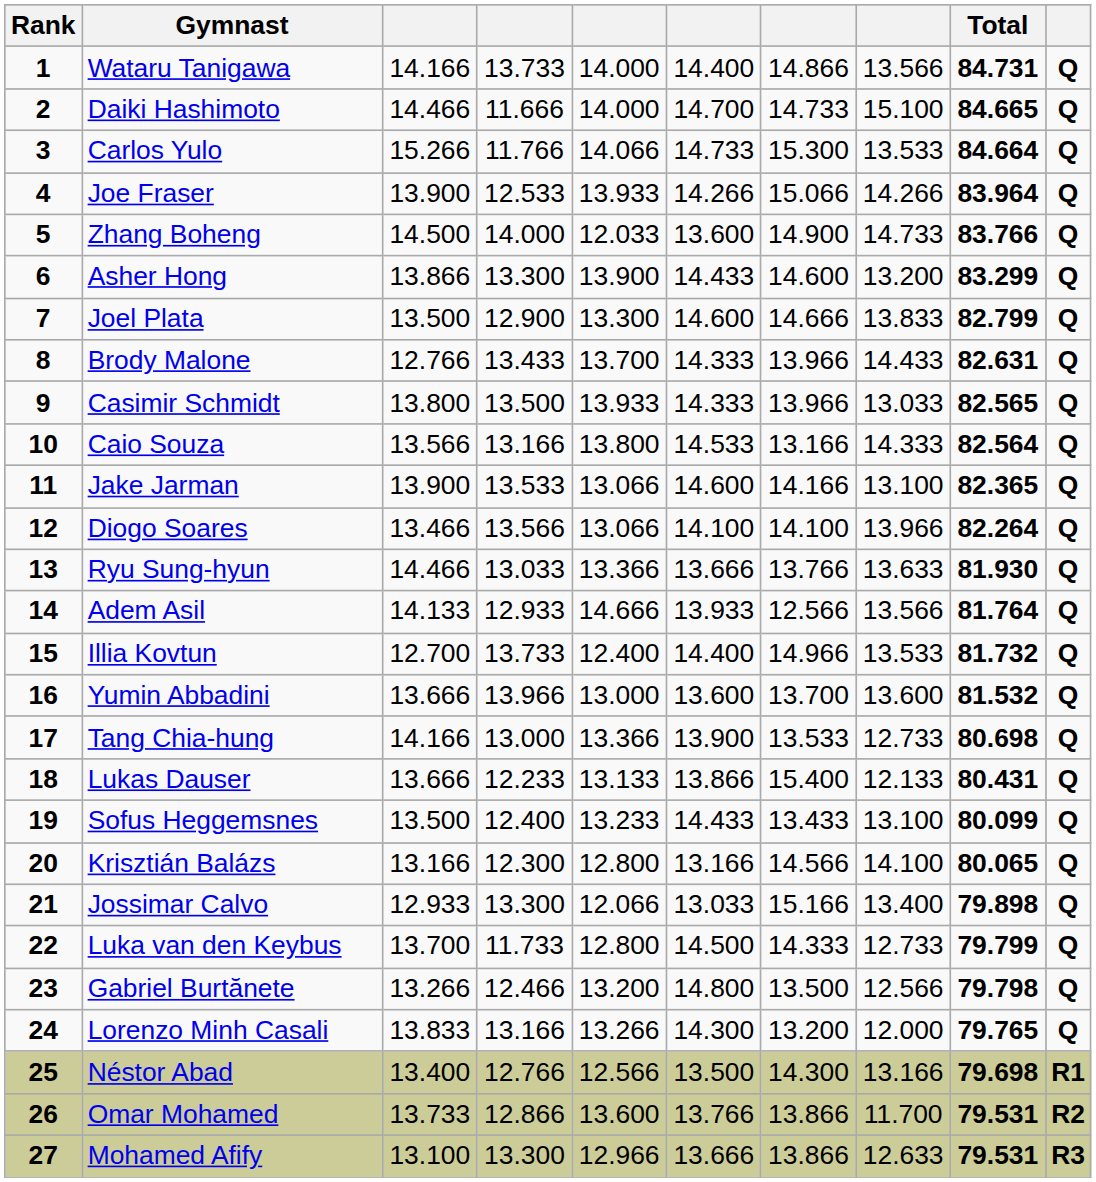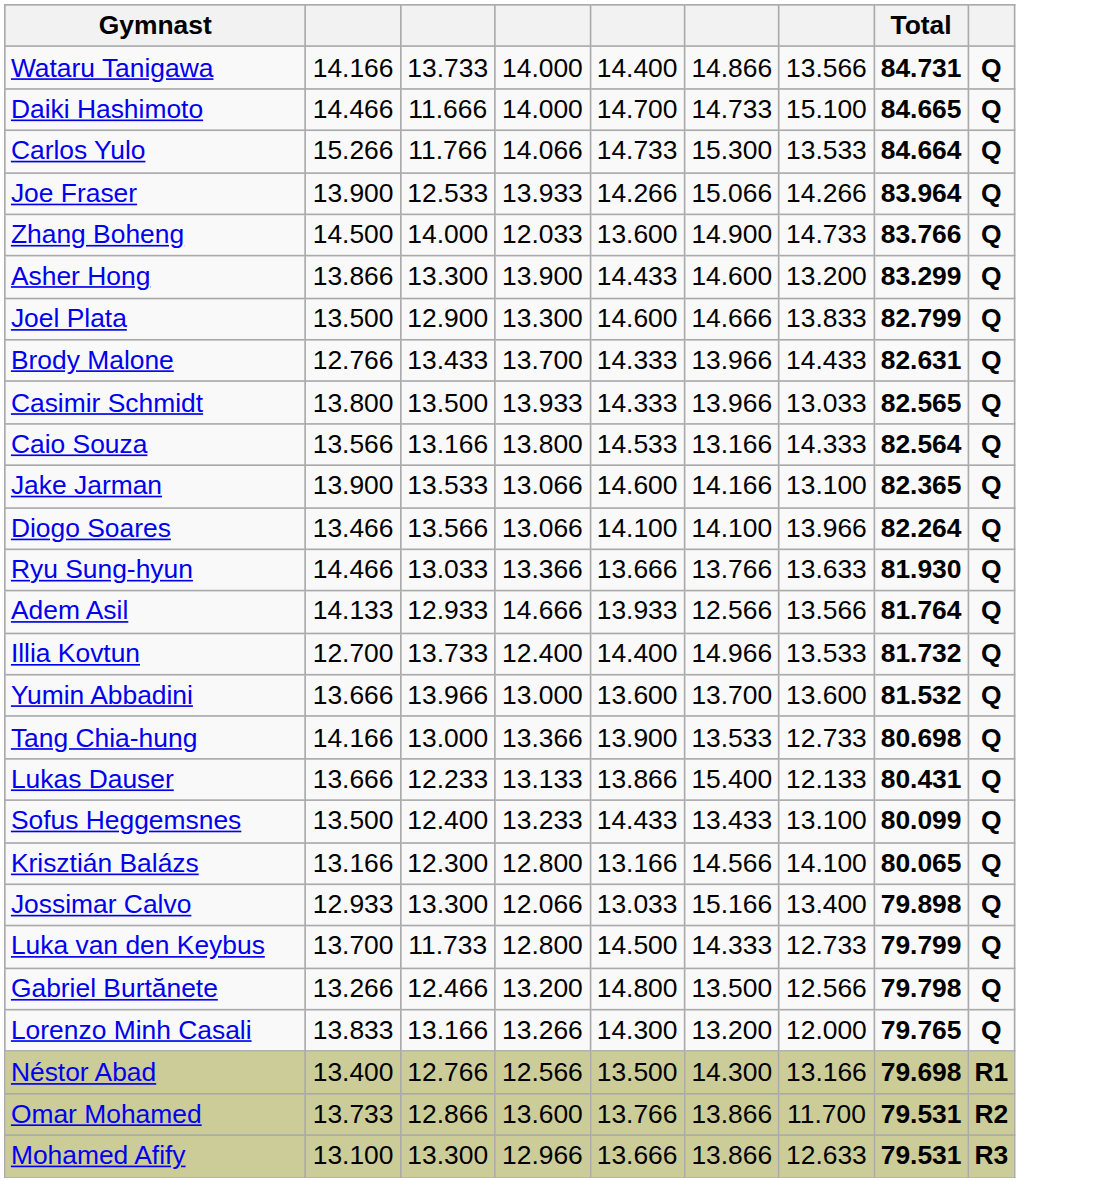 <table class="wikitable sortable" style="text-align:center; font-size:100%">
 <tr>
-<th scope="col" style="width:15px;">Rank</th>
 <th scope="col" style="width:175px;">Gymnast</th>
 <th scope="col" style="width:50px;"></th>
 <th scope="col" style="width:50px;"></th>
 <th scope="col" style="width:50px;"></th>
 <th scope="col" style="width:50px;"></th>
 <th scope="col" style="width:50px;"></th>
 <th scope="col" style="width:50px;"></th>
 <th scope="col" style="width:50px;">Total</th>
 <th scope="col" style="width:15px;"></th>
 </tr>
 <tr>
-<td scope="row" style="text-align:center;"><strong>1</strong></td>
 <td style="text-align:left;"> <a href='#'>Wataru Tanigawa</a></td>
 <td>14.166</td>
 <td>13.733</td>
 <td>14.000</td>
 <td>14.400</td>
 <td>14.866</td>
 <td>13.566</td>
 <td><strong>84.731</strong></td>
 <td><strong>Q</strong></td>
 </tr>
 <tr>
-<td scope="row" style="text-align:center;"><strong>2</strong></td>
 <td style="text-align:left;"> <a href='#'>Daiki Hashimoto</a></td>
 <td>14.466</td>
 <td>11.666</td>
 <td>14.000</td>
 <td>14.700</td>
 <td>14.733</td>
 <td>15.100</td>
 <td><strong>84.665</strong></td>
 <td><strong>Q</strong></td>
 </tr>
 <tr>
-<td scope="row" style="text-align:center;"><strong>3</strong></td>
 <td style="text-align:left;"> <a href='#'>Carlos Yulo</a></td>
 <td>15.266</td>
 <td>11.766</td>
 <td>14.066</td>
 <td>14.733</td>
 <td>15.300</td>
 <td>13.533</td>
 <td><strong>84.664</strong></td>
 <td><strong>Q</strong></td>
 </tr>
 <tr>
-<td scope="row" style="text-align:center;"><strong>4</strong></td>
 <td style="text-align:left;"> <a href='#'>Joe Fraser</a></td>
 <td>13.900</td>
 <td>12.533</td>
 <td>13.933</td>
 <td>14.266</td>
 <td>15.066</td>
 <td>14.266</td>
 <td><strong>83.964</strong></td>
 <td><strong>Q</strong></td>
 </tr>
 <tr>
-<td scope="row" style="text-align:center;"><strong>5</strong></td>
 <td style="text-align:left;"> <a href='#'>Zhang Boheng</a></td>
 <td>14.500</td>
 <td>14.000</td>
 <td>12.033</td>
 <td>13.600</td>
 <td>14.900</td>
 <td>14.733</td>
 <td><strong>83.766</strong></td>
 <td><strong>Q</strong></td>
 </tr>
 <tr>
-<td scope="row" style="text-align:center;"><strong>6</strong></td>
 <td style="text-align:left;"> <a href='#'>Asher Hong</a></td>
 <td>13.866</td>
 <td>13.300</td>
 <td>13.900</td>
 <td>14.433</td>
 <td>14.600</td>
 <td>13.200</td>
 <td><strong>83.299</strong></td>
 <td><strong>Q</strong></td>
 </tr>
 <tr>
-<td scope="row" style="text-align:center;"><strong>7</strong></td>
 <td style="text-align:left;"> <a href='#'>Joel Plata</a></td>
 <td>13.500</td>
 <td>12.900</td>
 <td>13.300</td>
 <td>14.600</td>
 <td>14.666</td>
 <td>13.833</td>
 <td><strong>82.799</strong></td>
 <td><strong>Q</strong></td>
 </tr>
 <tr>
-<td scope="row" style="text-align:center;"><strong>8</strong></td>
 <td style="text-align:left;"> <a href='#'>Brody Malone</a></td>
 <td>12.766</td>
 <td>13.433</td>
 <td>13.700</td>
 <td>14.333</td>
 <td>13.966</td>
 <td>14.433</td>
 <td><strong>82.631</strong></td>
 <td><strong>Q</strong></td>
 </tr>
 <tr>
-<td scope="row" style="text-align:center;"><strong>9</strong></td>
 <td style="text-align:left;"> <a href='#'>Casimir Schmidt</a></td>
 <td>13.800</td>
 <td>13.500</td>
 <td>13.933</td>
 <td>14.333</td>
 <td>13.966</td>
 <td>13.033</td>
 <td><strong>82.565</strong></td>
 <td><strong>Q</strong></td>
 </tr>
 <tr>
-<td scope="row" style="text-align:center;"><strong>10</strong></td>
 <td style="text-align:left;"> <a href='#'>Caio Souza</a></td>
 <td>13.566</td>
 <td>13.166</td>
 <td>13.800</td>
 <td>14.533</td>
 <td>13.166</td>
 <td>14.333</td>
 <td><strong>82.564</strong></td>
 <td><strong>Q</strong></td>
 </tr>
 <tr>
-<td scope="row" style="text-align:center;"><strong>11</strong></td>
 <td style="text-align:left;"> <a href='#'>Jake Jarman</a></td>
 <td>13.900</td>
 <td>13.533</td>
 <td>13.066</td>
 <td>14.600</td>
 <td>14.166</td>
 <td>13.100</td>
 <td><strong>82.365</strong></td>
 <td><strong>Q</strong></td>
 </tr>
 <tr>
-<td scope="row" style="text-align:center;"><strong>12</strong></td>
 <td style="text-align:left;"> <a href='#'>Diogo Soares</a></td>
 <td>13.466</td>
 <td>13.566</td>
 <td>13.066</td>
 <td>14.100</td>
 <td>14.100</td>
 <td>13.966</td>
 <td><strong>82.264</strong></td>
 <td><strong>Q</strong></td>
 </tr>
 <tr>
-<td scope="row" style="text-align:center;"><strong>13</strong></td>
 <td style="text-align:left;"> <a href='#'>Ryu Sung-hyun</a></td>
 <td>14.466</td>
 <td>13.033</td>
 <td>13.366</td>
 <td>13.666</td>
 <td>13.766</td>
 <td>13.633</td>
 <td><strong>81.930</strong></td>
 <td><strong>Q</strong></td>
 </tr>
 <tr>
-<td scope="row" style="text-align:center;"><strong>14</strong></td>
 <td style="text-align:left;"> <a href='#'>Adem Asil</a></td>
 <td>14.133</td>
 <td>12.933</td>
 <td>14.666</td>
 <td>13.933</td>
 <td>12.566</td>
 <td>13.566</td>
 <td><strong>81.764</strong></td>
 <td><strong>Q</strong></td>
 </tr>
 <tr>
-<td scope="row" style="text-align:center;"><strong>15</strong></td>
 <td style="text-align:left;"> <a href='#'>Illia Kovtun</a></td>
 <td>12.700</td>
 <td>13.733</td>
 <td>12.400</td>
 <td>14.400</td>
 <td>14.966</td>
 <td>13.533</td>
 <td><strong>81.732</strong></td>
 <td><strong>Q</strong></td>
 </tr>
 <tr>
-<td scope="row" style="text-align:center;"><strong>16</strong></td>
 <td style="text-align:left;"> <a href='#'>Yumin Abbadini</a></td>
 <td>13.666</td>
 <td>13.966</td>
 <td>13.000</td>
 <td>13.600</td>
 <td>13.700</td>
 <td>13.600</td>
 <td><strong>81.532</strong></td>
 <td><strong>Q</strong></td>
 </tr>
 <tr>
-<td scope="row" style="text-align:center;"><strong>17</strong></td>
 <td style="text-align:left;"> <a href='#'>Tang Chia-hung</a></td>
 <td>14.166</td>
 <td>13.000</td>
 <td>13.366</td>
 <td>13.900</td>
 <td>13.533</td>
 <td>12.733</td>
 <td><strong>80.698</strong></td>
 <td><strong>Q</strong></td>
 </tr>
 <tr>
-<td scope="row" style="text-align:center;"><strong>18</strong></td>
 <td style="text-align:left;"> <a href='#'>Lukas Dauser</a></td>
 <td>13.666</td>
 <td>12.233</td>
 <td>13.133</td>
 <td>13.866</td>
 <td>15.400</td>
 <td>12.133</td>
 <td><strong>80.431</strong></td>
 <td><strong>Q</strong></td>
 </tr>
 <tr>
-<td scope="row" style="text-align:center;"><strong>19</strong></td>
 <td style="text-align:left;"> <a href='#'>Sofus Heggemsnes</a></td>
 <td>13.500</td>
 <td>12.400</td>
 <td>13.233</td>
 <td>14.433</td>
 <td>13.433</td>
 <td>13.100</td>
 <td><strong>80.099</strong></td>
 <td><strong>Q</strong></td>
 </tr>
 <tr>
-<td scope="row" style="text-align:center;"><strong>20</strong></td>
 <td style="text-align:left;"> <a href='#'>Krisztián Balázs</a></td>
 <td>13.166</td>
 <td>12.300</td>
 <td>12.800</td>
 <td>13.166</td>
 <td>14.566</td>
 <td>14.100</td>
 <td><strong>80.065</strong></td>
 <td><strong>Q</strong></td>
 </tr>
 <tr>
-<td scope="row" style="text-align:center;"><strong>21</strong></td>
 <td style="text-align:left;"> <a href='#'>Jossimar Calvo</a></td>
 <td>12.933</td>
 <td>13.300</td>
 <td>12.066</td>
 <td>13.033</td>
 <td>15.166</td>
 <td>13.400</td>
 <td><strong>79.898</strong></td>
 <td><strong>Q</strong></td>
 </tr>
 <tr>
-<td scope="row" style="text-align:center;"><strong>22</strong></td>
 <td style="text-align:left;"> <a href='#'>Luka van den Keybus</a></td>
 <td>13.700</td>
 <td>11.733</td>
 <td>12.800</td>
 <td>14.500</td>
 <td>14.333</td>
 <td>12.733</td>
 <td><strong>79.799</strong></td>
 <td><strong>Q</strong></td>
 </tr>
 <tr>
-<td scope="row" style="text-align:center;"><strong>23</strong></td>
 <td style="text-align:left;"> <a href='#'>Gabriel Burtănete</a></td>
 <td>13.266</td>
 <td>12.466</td>
 <td>13.200</td>
 <td>14.800</td>
 <td>13.500</td>
 <td>12.566</td>
 <td><strong>79.798</strong></td>
 <td><strong>Q</strong></td>
 </tr>
 <tr>
-<td scope="row" style="text-align:center;"><strong>24</strong></td>
 <td style="text-align:left;"> <a href='#'>Lorenzo Minh Casali</a></td>
 <td>13.833</td>
 <td>13.166</td>
 <td>13.266</td>
 <td>14.300</td>
 <td>13.200</td>
 <td>12.000</td>
 <td><strong>79.765</strong></td>
 <td><strong>Q</strong></td>
 </tr>
 <tr style="background:#cccc99;">
-<td scope="row" style="text-align:center;"><strong>25</strong></td>
 <td style="text-align:left;"> <a href='#'>Néstor Abad</a></td>
 <td>13.400</td>
 <td>12.766</td>
 <td>12.566</td>
 <td>13.500</td>
 <td>14.300</td>
 <td>13.166</td>
 <td><strong>79.698</strong></td>
 <td><strong>R1</strong></td>
 </tr>
 <tr style="background:#cccc99;">
-<td scope="row" style="text-align:center;"><strong>26</strong></td>
 <td style="text-align:left;"> <a href='#'>Omar Mohamed</a></td>
 <td>13.733</td>
 <td>12.866</td>
 <td>13.600</td>
 <td>13.766</td>
 <td>13.866</td>
 <td>11.700</td>
 <td><strong>79.531</strong></td>
 <td><strong>R2</strong></td>
 </tr>
 <tr style="background:#cccc99;">
-<td scope="row" style="text-align:center;"><strong>27</strong></td>
 <td style="text-align:left;"> <a href='#'>Mohamed Afify</a></td>
 <td>13.100</td>
 <td>13.300</td>
 <td>12.966</td>
 <td>13.666</td>
 <td>13.866</td>
 <td>12.633</td>
 <td><strong>79.531</strong></td>
 <td><strong>R3</strong></td>
 </tr>
 </table>
